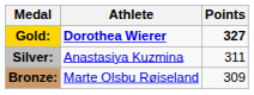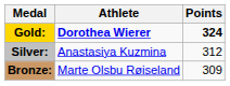 <table class="wikitable">
 <tr>
 <th>Medal</th>
 <th>Athlete</th>
 <th>Points</th>
 </tr>
 <tr>
 <td style="text-align:center;background-color:gold;"><strong>Gold:</strong></td>
 <td> <strong><a href='#'>Dorothea Wierer</a></strong></td>
-<td align="right"><strong>327</strong></td>
+<td align="right"><strong>324</strong></td>
 </tr>
 <tr>
 <td style="text-align:center;background-color:silver;"><strong>Silver:</strong></td>
 <td> <a href='#'>Anastasiya Kuzmina</a></td>
-<td align="right">311</td>
+<td align="right">312</td>
 </tr>
 <tr>
 <td style="text-align:center;background-color:#CC9966;"><strong>Bronze:</strong></td>
 <td> <a href='#'>Marte Olsbu Røiseland</a></td>
 <td align="right">309</td>
 </tr>
 </table>
